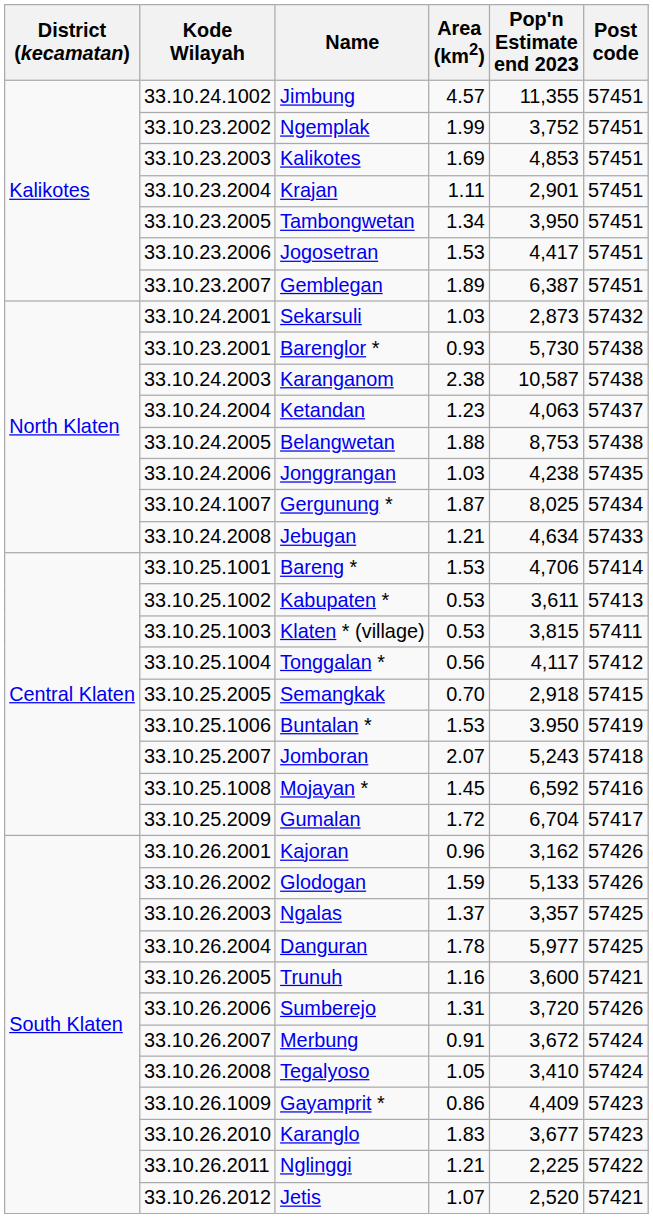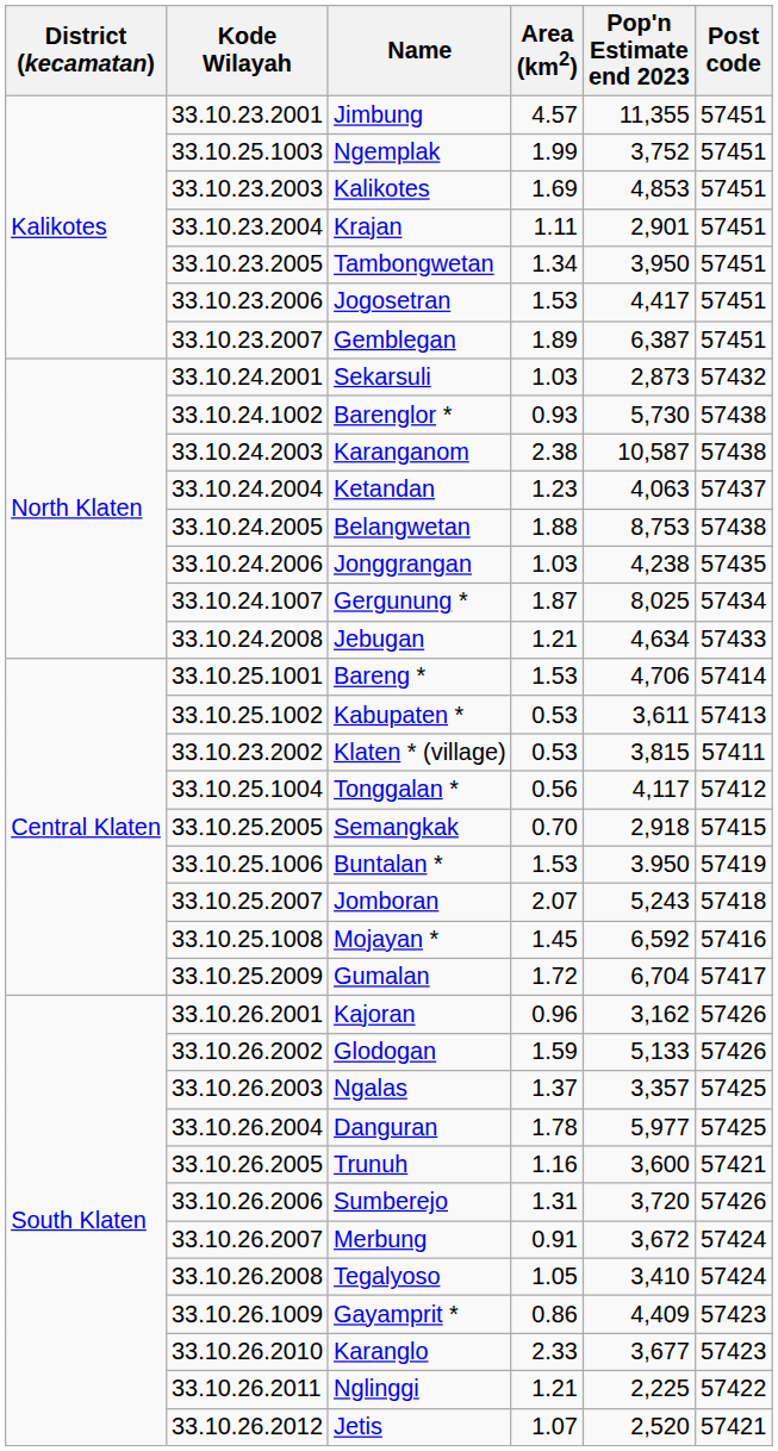 <table class="wikitable sortable">
 <tr>
 <th>District <br>(<em>kecamatan</em>)</th>
 <th>Kode<br>Wilayah</th>
 <th>Name</th>
 <th>Area <br>(km<sup>2</sup>)</th>
 <th>Pop'n <br>Estimate<br>end 2023</th>
 <th>Post<br>code</th>
 </tr>
 <tr>
 <td rowspan="7"><a href='#'>Kalikotes</a></td>
-<td>33.10.24.1002</td>
+<td>33.10.23.2001</td>
 <td><a href='#'>Jimbung</a></td>
 <td align="right">4.57</td>
 <td align="right">11,355</td>
 <td align="center">57451</td>
 </tr>
 <tr>
-<td>33.10.23.2002</td>
+<td>33.10.25.1003</td>
 <td><a href='#'>Ngemplak</a></td>
 <td align="right">1.99</td>
 <td align="right">3,752</td>
 <td align="center">57451</td>
 </tr>
 <tr>
 <td>33.10.23.2003</td>
 <td><a href='#'>Kalikotes</a></td>
 <td align="right">1.69</td>
 <td align="right">4,853</td>
 <td align="center">57451</td>
 </tr>
 <tr>
 <td>33.10.23.2004</td>
 <td><a href='#'>Krajan</a></td>
 <td align="right">1.11</td>
 <td align="right">2,901</td>
 <td align="center">57451</td>
 </tr>
 <tr>
 <td>33.10.23.2005</td>
 <td><a href='#'>Tambongwetan</a></td>
 <td align="right">1.34</td>
 <td align="right">3,950</td>
 <td align="center">57451</td>
 </tr>
 <tr>
 <td>33.10.23.2006</td>
 <td><a href='#'>Jogosetran</a></td>
 <td align="right">1.53</td>
 <td align="right">4,417</td>
 <td align="center">57451</td>
 </tr>
 <tr>
 <td>33.10.23.2007</td>
 <td><a href='#'>Gemblegan</a></td>
 <td align="right">1.89</td>
 <td align="right">6,387</td>
 <td align="center">57451</td>
 </tr>
 <tr>
 <td rowspan="8"><a href='#'>North Klaten</a></td>
 <td>33.10.24.2001</td>
 <td><a href='#'>Sekarsuli</a></td>
 <td align="right">1.03</td>
 <td align="right">2,873</td>
 <td align="center">57432</td>
 </tr>
 <tr>
-<td>33.10.23.2001</td>
+<td>33.10.24.1002</td>
 <td><a href='#'>Barenglor</a> *</td>
 <td align="right">0.93</td>
 <td align="right">5,730</td>
 <td align="center">57438</td>
 </tr>
 <tr>
 <td>33.10.24.2003</td>
 <td><a href='#'>Karanganom</a></td>
 <td align="right">2.38</td>
 <td align="right">10,587</td>
 <td align="center">57438</td>
 </tr>
 <tr>
 <td>33.10.24.2004</td>
 <td><a href='#'>Ketandan</a></td>
 <td align="right">1.23</td>
 <td align="right">4,063</td>
 <td align="center">57437</td>
 </tr>
 <tr>
 <td>33.10.24.2005</td>
 <td><a href='#'>Belangwetan</a></td>
 <td align="right">1.88</td>
 <td align="right">8,753</td>
 <td align="center">57438</td>
 </tr>
 <tr>
 <td>33.10.24.2006</td>
 <td><a href='#'>Jonggrangan</a></td>
 <td align="right">1.03</td>
 <td align="right">4,238</td>
 <td align="center">57435</td>
 </tr>
 <tr>
 <td>33.10.24.1007</td>
 <td><a href='#'>Gergunung</a> *</td>
 <td align="right">1.87</td>
 <td align="right">8,025</td>
 <td align="center">57434</td>
 </tr>
 <tr>
 <td>33.10.24.2008</td>
 <td><a href='#'>Jebugan</a></td>
 <td align="right">1.21</td>
 <td align="right">4,634</td>
 <td align="center">57433</td>
 </tr>
 <tr>
 <td rowspan="9"><a href='#'>Central Klaten</a></td>
 <td>33.10.25.1001</td>
 <td><a href='#'>Bareng</a> *</td>
 <td align="right">1.53</td>
 <td align="right">4,706</td>
 <td align="center">57414</td>
 </tr>
 <tr>
 <td>33.10.25.1002</td>
 <td><a href='#'>Kabupaten</a> *</td>
 <td align="right">0.53</td>
 <td align="right">3,611</td>
 <td align="center">57413</td>
 </tr>
 <tr>
-<td>33.10.25.1003</td>
+<td>33.10.23.2002</td>
 <td><a href='#'>Klaten</a> * (village)</td>
 <td align="right">0.53</td>
 <td align="right">3,815</td>
 <td align="center">57411</td>
 </tr>
 <tr>
 <td>33.10.25.1004</td>
 <td><a href='#'>Tonggalan</a> *</td>
 <td align="right">0.56</td>
 <td align="right">4,117</td>
 <td align="center">57412</td>
 </tr>
 <tr>
 <td>33.10.25.2005</td>
 <td><a href='#'>Semangkak</a></td>
 <td align="right">0.70</td>
 <td align="right">2,918</td>
 <td align="center">57415</td>
 </tr>
 <tr>
 <td>33.10.25.1006</td>
 <td><a href='#'>Buntalan</a> *</td>
 <td align="right">1.53</td>
 <td align="right">3.950</td>
 <td align="center">57419</td>
 </tr>
 <tr>
 <td>33.10.25.2007</td>
 <td><a href='#'>Jomboran</a></td>
 <td align="right">2.07</td>
 <td align="right">5,243</td>
 <td align="center">57418</td>
 </tr>
 <tr>
 <td>33.10.25.1008</td>
 <td><a href='#'>Mojayan</a> *</td>
 <td align="right">1.45</td>
 <td align="right">6,592</td>
 <td align="center">57416</td>
 </tr>
 <tr>
 <td>33.10.25.2009</td>
 <td><a href='#'>Gumalan</a></td>
 <td align="right">1.72</td>
 <td align="right">6,704</td>
 <td align="center">57417</td>
 </tr>
 <tr>
 <td rowspan="12"><a href='#'>South Klaten</a></td>
 <td>33.10.26.2001</td>
 <td><a href='#'>Kajoran</a></td>
 <td align="right">0.96</td>
 <td align="right">3,162</td>
 <td align="center">57426</td>
 </tr>
 <tr>
 <td>33.10.26.2002</td>
 <td><a href='#'>Glodogan</a></td>
 <td align="right">1.59</td>
 <td align="right">5,133</td>
 <td align="center">57426</td>
 </tr>
 <tr>
 <td>33.10.26.2003</td>
 <td><a href='#'>Ngalas</a></td>
 <td align="right">1.37</td>
 <td align="right">3,357</td>
 <td align="center">57425</td>
 </tr>
 <tr>
 <td>33.10.26.2004</td>
 <td><a href='#'>Danguran</a></td>
 <td align="right">1.78</td>
 <td align="right">5,977</td>
 <td align="center">57425</td>
 </tr>
 <tr>
 <td>33.10.26.2005</td>
 <td><a href='#'>Trunuh</a></td>
 <td align="right">1.16</td>
 <td align="right">3,600</td>
 <td align="center">57421</td>
 </tr>
 <tr>
 <td>33.10.26.2006</td>
 <td><a href='#'>Sumberejo</a></td>
 <td align="right">1.31</td>
 <td align="right">3,720</td>
 <td align="center">57426</td>
 </tr>
 <tr>
 <td>33.10.26.2007</td>
 <td><a href='#'>Merbung</a></td>
 <td align="right">0.91</td>
 <td align="right">3,672</td>
 <td align="center">57424</td>
 </tr>
 <tr>
 <td>33.10.26.2008</td>
 <td><a href='#'>Tegalyoso</a></td>
 <td align="right">1.05</td>
 <td align="right">3,410</td>
 <td align="center">57424</td>
 </tr>
 <tr>
 <td>33.10.26.1009</td>
 <td><a href='#'>Gayamprit</a> *</td>
 <td align="right">0.86</td>
 <td align="right">4,409</td>
 <td align="center">57423</td>
 </tr>
 <tr>
 <td>33.10.26.2010</td>
 <td><a href='#'>Karanglo</a></td>
-<td align="right">1.83</td>
+<td align="right">2.33</td>
 <td align="right">3,677</td>
 <td align="center">57423</td>
 </tr>
 <tr>
 <td>33.10.26.2011</td>
 <td><a href='#'>Nglinggi</a></td>
 <td align="right">1.21</td>
 <td align="right">2,225</td>
 <td align="center">57422</td>
 </tr>
 <tr>
 <td>33.10.26.2012</td>
 <td><a href='#'>Jetis</a></td>
 <td align="right">1.07</td>
 <td align="right">2,520</td>
 <td align="center">57421</td>
 </tr>
 </table>
